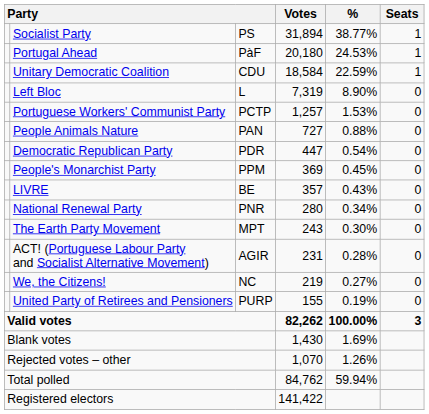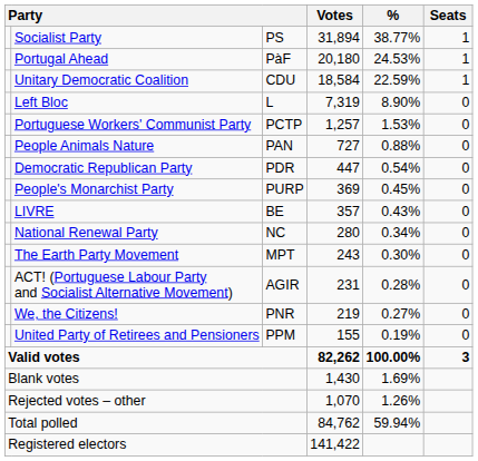 <table class="wikitable" border="1" style="text-align:right;">
 <tr>
 <th style="text-align:left;" colspan=3>Party</th>
 <th align=center width="50">Votes</th>
 <th align=center width="50">%</th>
 <th align=center width="50">Seats</th>
 </tr>
 <tr>
 <td></td>
 <td align=left><a href='#'>Socialist Party</a></td>
 <td align=left>PS</td>
 <td>31,894</td>
 <td>38.77%</td>
 <td>1</td>
 </tr>
 <tr>
 <td></td>
 <td align=left><a href='#'>Portugal Ahead</a></td>
 <td align=left>PàF</td>
 <td>20,180</td>
 <td>24.53%</td>
 <td>1</td>
 </tr>
 <tr>
 <td></td>
 <td align=left style="white-space: nowrap;"><a href='#'>Unitary Democratic Coalition</a></td>
 <td align=left>CDU</td>
 <td>18,584</td>
 <td>22.59%</td>
 <td>1</td>
 </tr>
 <tr>
 <td></td>
 <td align=left><a href='#'>Left Bloc</a></td>
 <td align=left>L</td>
 <td>7,319</td>
 <td>8.90%</td>
 <td>0</td>
 </tr>
 <tr>
 <td></td>
 <td align=left><a href='#'>Portuguese Workers' Communist Party</a></td>
 <td align=left>PCTP</td>
 <td>1,257</td>
 <td>1.53%</td>
 <td>0</td>
 </tr>
 <tr>
 <td></td>
 <td align=left><a href='#'>People Animals Nature</a></td>
 <td align=left>PAN</td>
 <td>727</td>
 <td>0.88%</td>
 <td>0</td>
 </tr>
 <tr>
 <td></td>
 <td align=left><a href='#'>Democratic Republican Party</a></td>
 <td align=left>PDR</td>
 <td>447</td>
 <td>0.54%</td>
 <td>0</td>
 </tr>
 <tr>
 <td></td>
 <td align=left><a href='#'>People's Monarchist Party</a></td>
-<td align=left>PPM</td>
+<td align=left>PURP</td>
 <td>369</td>
 <td>0.45%</td>
 <td>0</td>
 </tr>
 <tr>
 <td></td>
 <td align=left><a href='#'>LIVRE</a></td>
 <td align=left>BE</td>
 <td>357</td>
 <td>0.43%</td>
 <td>0</td>
 </tr>
 <tr>
 <td></td>
 <td align=left><a href='#'>National Renewal Party</a></td>
-<td align=left>PNR</td>
+<td align=left>NC</td>
 <td>280</td>
 <td>0.34%</td>
 <td>0</td>
 </tr>
 <tr>
 <td></td>
 <td align=left><a href='#'>The Earth Party Movement</a></td>
 <td align=left>MPT</td>
 <td>243</td>
 <td>0.30%</td>
 <td>0</td>
 </tr>
 <tr>
 <td></td>
 <td align=left>ACT! (<a href='#'>Portuguese Labour Party</a><br>and <a href='#'>Socialist Alternative Movement</a>)</td>
 <td align=left>AGIR</td>
 <td>231</td>
 <td>0.28%</td>
 <td>0</td>
 </tr>
 <tr>
 <td></td>
 <td align=left><a href='#'>We, the Citizens!</a></td>
-<td align=left>NC</td>
+<td align=left>PNR</td>
 <td>219</td>
 <td>0.27%</td>
 <td>0</td>
 </tr>
 <tr>
 <td></td>
 <td align=left><a href='#'>United Party of Retirees and Pensioners</a></td>
-<td align=left>PURP</td>
+<td align=left>PPM</td>
 <td>155</td>
 <td>0.19%</td>
 <td>0</td>
 </tr>
 <tr style="font-weight:bold">
 <td align=left colspan=3>Valid votes</td>
 <td>82,262</td>
 <td>100.00%</td>
 <td>3</td>
 </tr>
 <tr>
 <td align=left colspan=3>Blank votes</td>
 <td>1,430</td>
 <td>1.69%</td>
 <td></td>
 </tr>
 <tr>
 <td align=left colspan=3>Rejected votes – other</td>
 <td>1,070</td>
 <td>1.26%</td>
 <td></td>
 </tr>
 <tr>
 <td align=left colspan=3>Total polled</td>
 <td>84,762</td>
 <td>59.94%</td>
 <td></td>
 </tr>
 <tr>
 <td align=left colspan=3>Registered electors</td>
 <td>141,422</td>
 <td></td>
 <td></td>
 </tr>
 </table>
